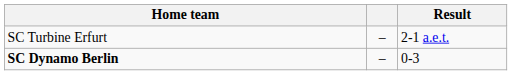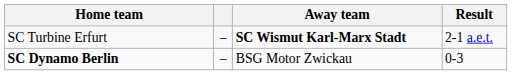 <table class="wikitable" style="width:585px;" border="1">
 <tr>
 <th style="width:250px;" align="left">Home team</th>
 <th style="width:15px;"></th>
+<th style="width:250px;" align="left">Away team</th>
 <th style="width:70px;" align="center;">Result</th>
 </tr>
 <tr>
 <td>SC Turbine Erfurt</td>
 <td align="center">–</td>
+<td><strong>SC Wismut Karl-Marx Stadt</strong></td>
 <td>2-1 <a href='#'>a.e.t.</a></td>
 </tr>
 <tr>
 <td><strong>SC Dynamo Berlin</strong></td>
 <td align="center">–</td>
+<td>BSG Motor Zwickau</td>
 <td>0-3</td>
 </tr>
 </table>
